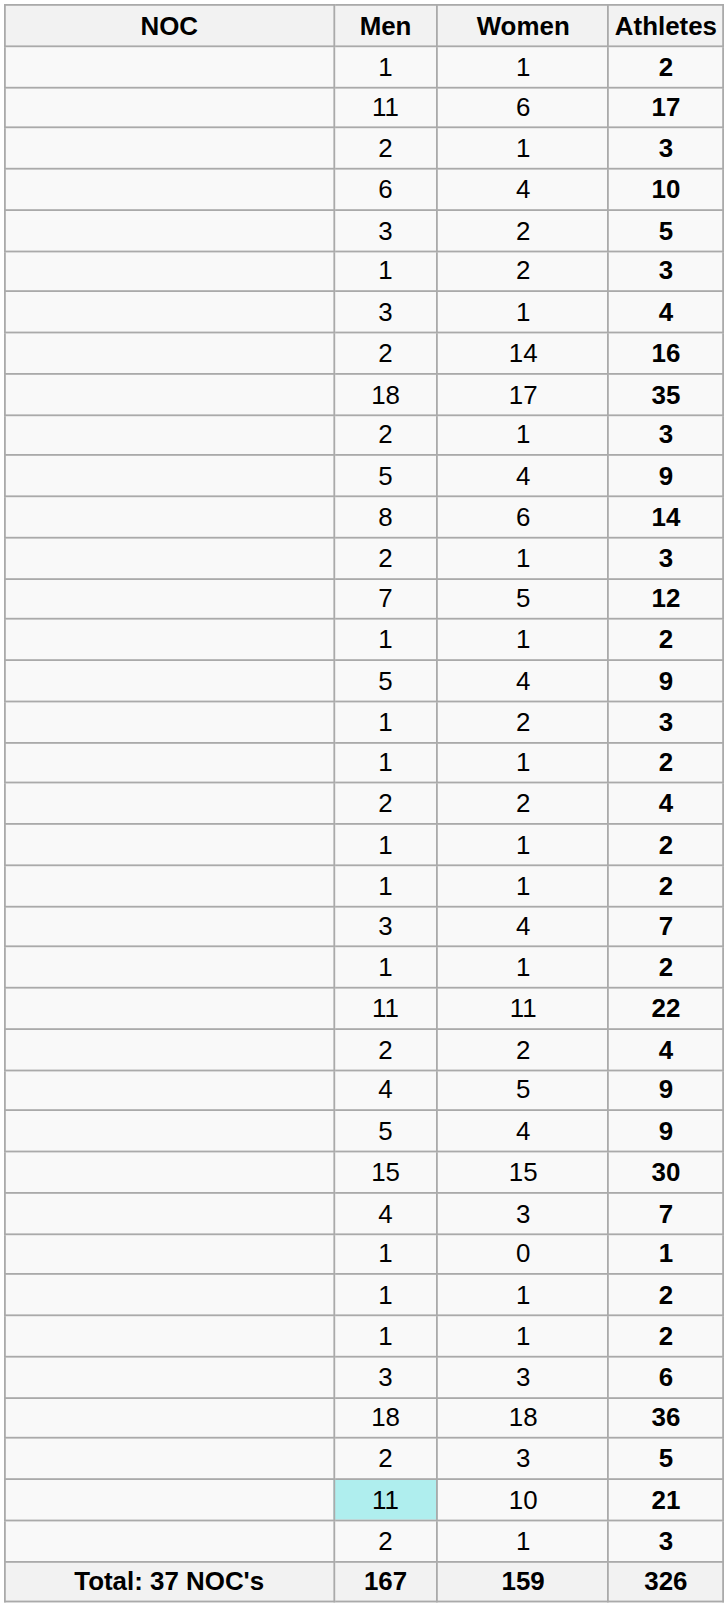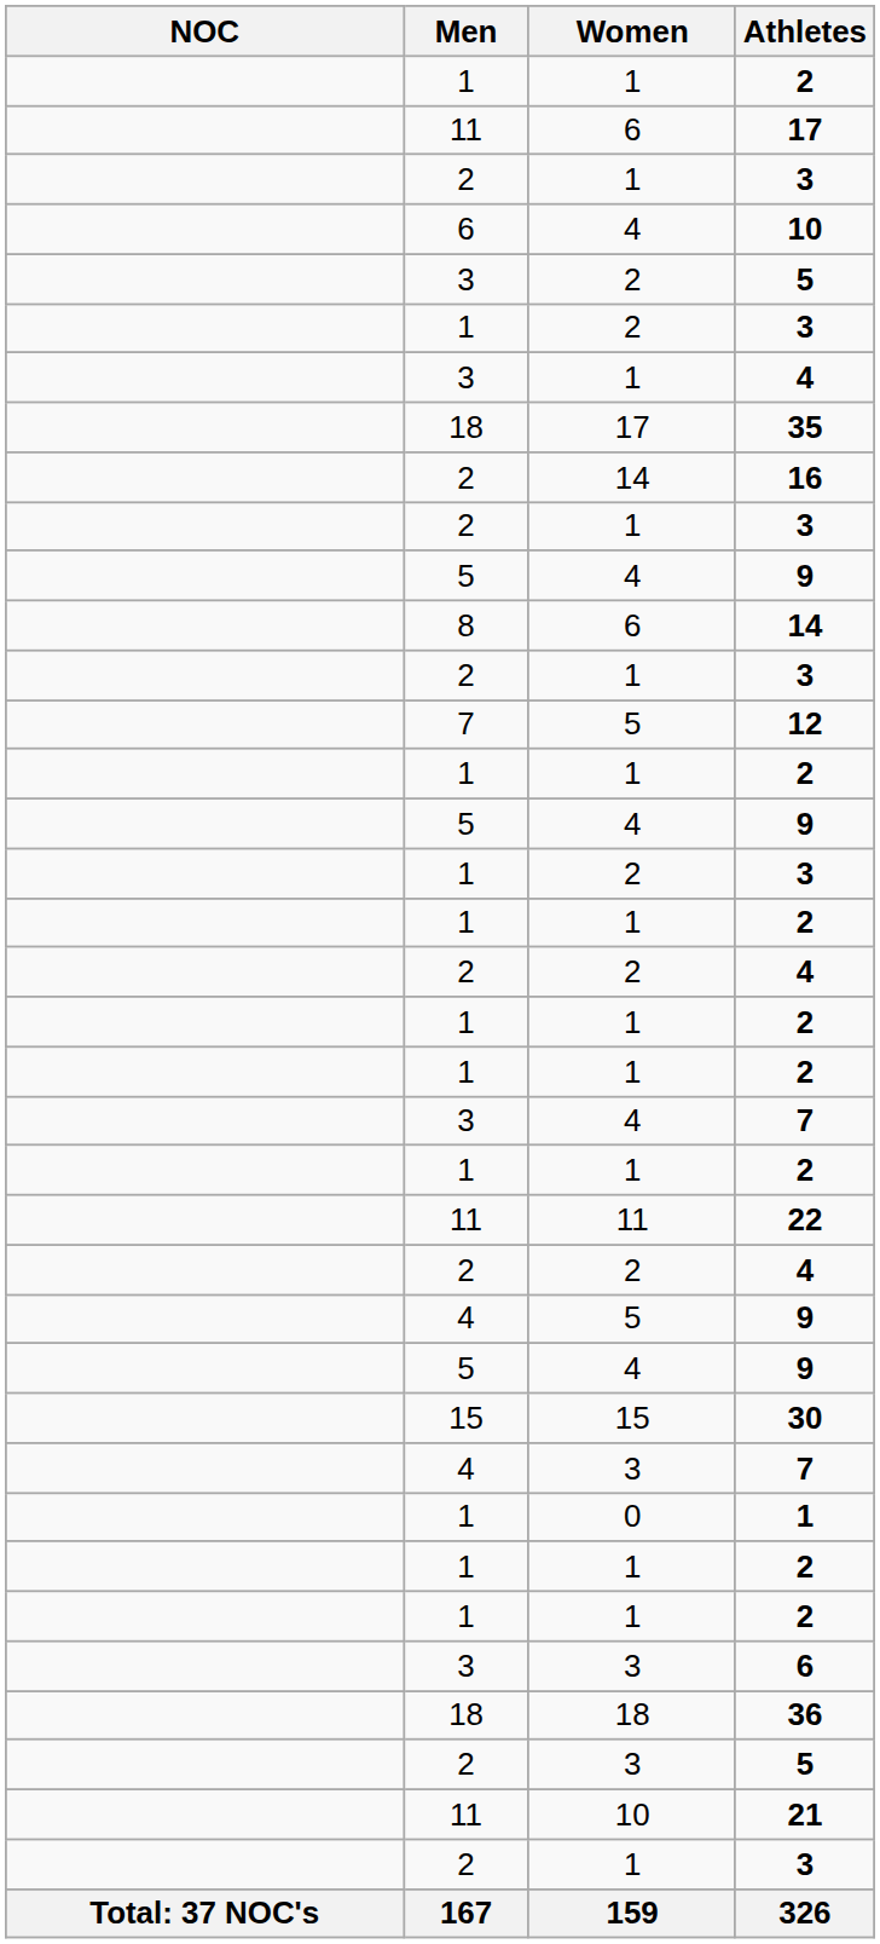 <table class="wikitable" width=400 style="text-align:center; font-size:90%">
 <tr>
 <th>NOC</th>
 <th>Men</th>
 <th>Women</th>
 <th width=55>Athletes</th>
 </tr>
 <tr>
 <td align=left></td>
 <td>1</td>
 <td>1</td>
 <td><strong>2</strong></td>
 </tr>
 <tr>
 <td align=left></td>
 <td>11</td>
 <td>6</td>
 <td><strong>17</strong></td>
 </tr>
 <tr>
 <td align=left></td>
 <td>2</td>
 <td>1</td>
 <td><strong>3</strong></td>
 </tr>
 <tr>
 <td align=left></td>
 <td>6</td>
 <td>4</td>
 <td><strong>10</strong></td>
 </tr>
 <tr>
 <td align=left></td>
 <td>3</td>
 <td>2</td>
 <td><strong>5</strong></td>
 </tr>
 <tr>
 <td align=left></td>
 <td>1</td>
 <td>2</td>
 <td><strong>3</strong></td>
 </tr>
 <tr>
 <td align=left></td>
 <td>3</td>
 <td>1</td>
 <td><strong>4</strong></td>
 </tr>
 <tr>
 <td align=left></td>
+<td>18</td>
+<td>17</td>
+<td><strong>35</strong></td>
+</tr>
+<tr>
+<td align=left></td>
 <td>2</td>
 <td>14</td>
 <td><strong>16</strong></td>
-</tr>
-<tr>
-<td align=left></td>
-<td>18</td>
-<td>17</td>
-<td><strong>35</strong></td>
 </tr>
 <tr>
 <td align=left></td>
 <td>2</td>
 <td>1</td>
 <td><strong>3</strong></td>
 </tr>
 <tr>
 <td align=left></td>
 <td>5</td>
 <td>4</td>
 <td><strong>9</strong></td>
 </tr>
 <tr>
 <td align=left></td>
 <td>8</td>
 <td>6</td>
 <td><strong>14</strong></td>
 </tr>
 <tr>
 <td align=left></td>
 <td>2</td>
 <td>1</td>
 <td><strong>3</strong></td>
 </tr>
 <tr>
 <td align=left></td>
 <td>7</td>
 <td>5</td>
 <td><strong>12</strong></td>
 </tr>
 <tr>
 <td align=left></td>
 <td>1</td>
 <td>1</td>
 <td><strong>2</strong></td>
 </tr>
 <tr>
 <td align=left></td>
 <td>5</td>
 <td>4</td>
 <td><strong>9</strong></td>
 </tr>
 <tr>
 <td align=left></td>
 <td>1</td>
 <td>2</td>
 <td><strong>3</strong></td>
 </tr>
 <tr>
 <td align=left></td>
 <td>1</td>
 <td>1</td>
 <td><strong>2</strong></td>
 </tr>
 <tr>
 <td align=left></td>
 <td>2</td>
 <td>2</td>
 <td><strong>4</strong></td>
 </tr>
 <tr>
 <td align=left></td>
 <td>1</td>
 <td>1</td>
 <td><strong>2</strong></td>
 </tr>
 <tr>
 <td align=left></td>
 <td>1</td>
 <td>1</td>
 <td><strong>2</strong></td>
 </tr>
 <tr>
 <td align=left></td>
 <td>3</td>
 <td>4</td>
 <td><strong>7</strong></td>
 </tr>
 <tr>
 <td align=left></td>
 <td>1</td>
 <td>1</td>
 <td><strong>2</strong></td>
 </tr>
 <tr>
 <td align=left></td>
 <td>11</td>
 <td>11</td>
 <td><strong>22</strong></td>
 </tr>
 <tr>
 <td align=left></td>
 <td>2</td>
 <td>2</td>
 <td><strong>4</strong></td>
 </tr>
 <tr>
 <td align=left></td>
 <td>4</td>
 <td>5</td>
 <td><strong>9</strong></td>
 </tr>
 <tr>
 <td align=left></td>
 <td>5</td>
 <td>4</td>
 <td><strong>9</strong></td>
 </tr>
 <tr>
 <td align=left></td>
 <td>15</td>
 <td>15</td>
 <td><strong>30</strong></td>
 </tr>
 <tr>
 <td align=left></td>
 <td>4</td>
 <td>3</td>
 <td><strong>7</strong></td>
 </tr>
 <tr>
 <td align=left></td>
 <td>1</td>
 <td>0</td>
 <td><strong>1</strong></td>
 </tr>
 <tr>
 <td align=left></td>
 <td>1</td>
 <td>1</td>
 <td><strong>2</strong></td>
 </tr>
 <tr>
 <td align=left></td>
 <td>1</td>
 <td>1</td>
 <td><strong>2</strong></td>
 </tr>
 <tr>
 <td align=left></td>
 <td>3</td>
 <td>3</td>
 <td><strong>6</strong></td>
 </tr>
 <tr>
 <td align=left></td>
 <td>18</td>
 <td>18</td>
 <td><strong>36</strong></td>
 </tr>
 <tr>
 <td align=left></td>
 <td>2</td>
 <td>3</td>
 <td><strong>5</strong></td>
 </tr>
 <tr>
 <td align=left></td>
-<td style="background: paleturquoise;">11</td>
+<td>11</td>
 <td>10</td>
 <td><strong>21</strong></td>
 </tr>
 <tr>
 <td align=left></td>
 <td>2</td>
 <td>1</td>
 <td><strong>3</strong></td>
 </tr>
 <tr>
 <th>Total: 37 NOC's</th>
 <th>167</th>
 <th>159</th>
 <th>326</th>
 </tr>
 </table>
